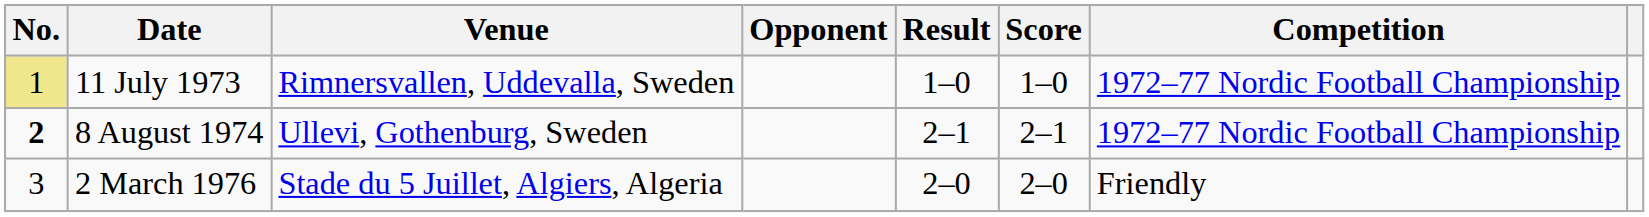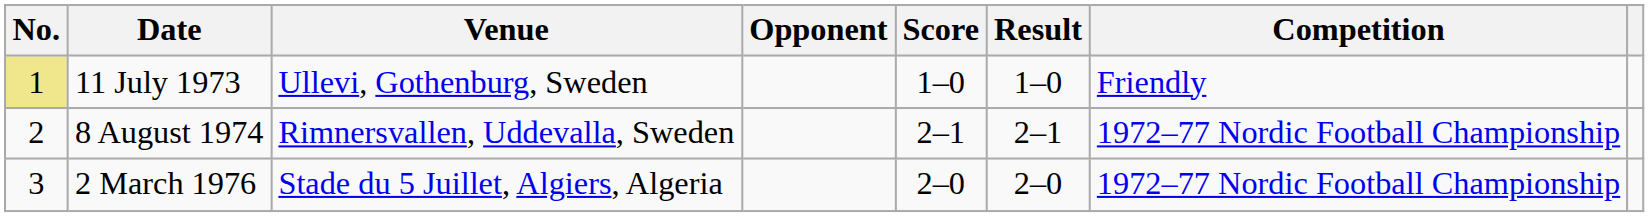 <table class="wikitable sortable">
 <tr>
 <th scope="col">No.</th>
 <th scope="col">Date</th>
 <th scope="col">Venue</th>
 <th scope="col">Opponent</th>
+<th scope="col">Score</th>
 <th scope="col">Result</th>
-<th scope="col">Score</th>
 <th scope="col">Competition</th>
 <th scope="col" class="unsortable"></th>
 </tr>
 <tr>
 <td align="center" style="background: khaki;">1</td>
 <td>11 July 1973</td>
-<td><a href='#'>Rimnersvallen</a>, <a href='#'>Uddevalla</a>, Sweden</td>
+<td><a href='#'>Ullevi</a>, <a href='#'>Gothenburg</a>, Sweden</td>
 <td></td>
 <td align="center">1–0</td>
 <td align="center">1–0</td>
-<td><a href='#'>1972–77 Nordic Football Championship</a></td>
+<td><a href='#'>Friendly</a></td>
 <td></td>
 </tr>
 <tr>
-<td align="center"><strong>2</strong></td>
+<td align="center">2</td>
 <td>8 August 1974</td>
-<td><a href='#'>Ullevi</a>, <a href='#'>Gothenburg</a>, Sweden</td>
+<td><a href='#'>Rimnersvallen</a>, <a href='#'>Uddevalla</a>, Sweden</td>
 <td></td>
 <td align="center">2–1</td>
 <td align="center">2–1</td>
 <td><a href='#'>1972–77 Nordic Football Championship</a></td>
 <td></td>
 </tr>
 <tr>
 <td align="center">3</td>
 <td>2 March 1976</td>
 <td><a href='#'>Stade du 5 Juillet</a>, <a href='#'>Algiers</a>, Algeria</td>
 <td></td>
+<td align="center">2–0</td>
 <td style="text-align:center">2–0</td>
-<td align="center">2–0</td>
-<td>Friendly</td>
+<td><a href='#'>1972–77 Nordic Football Championship</a></td>
 <td></td>
 </tr>
 </table>
